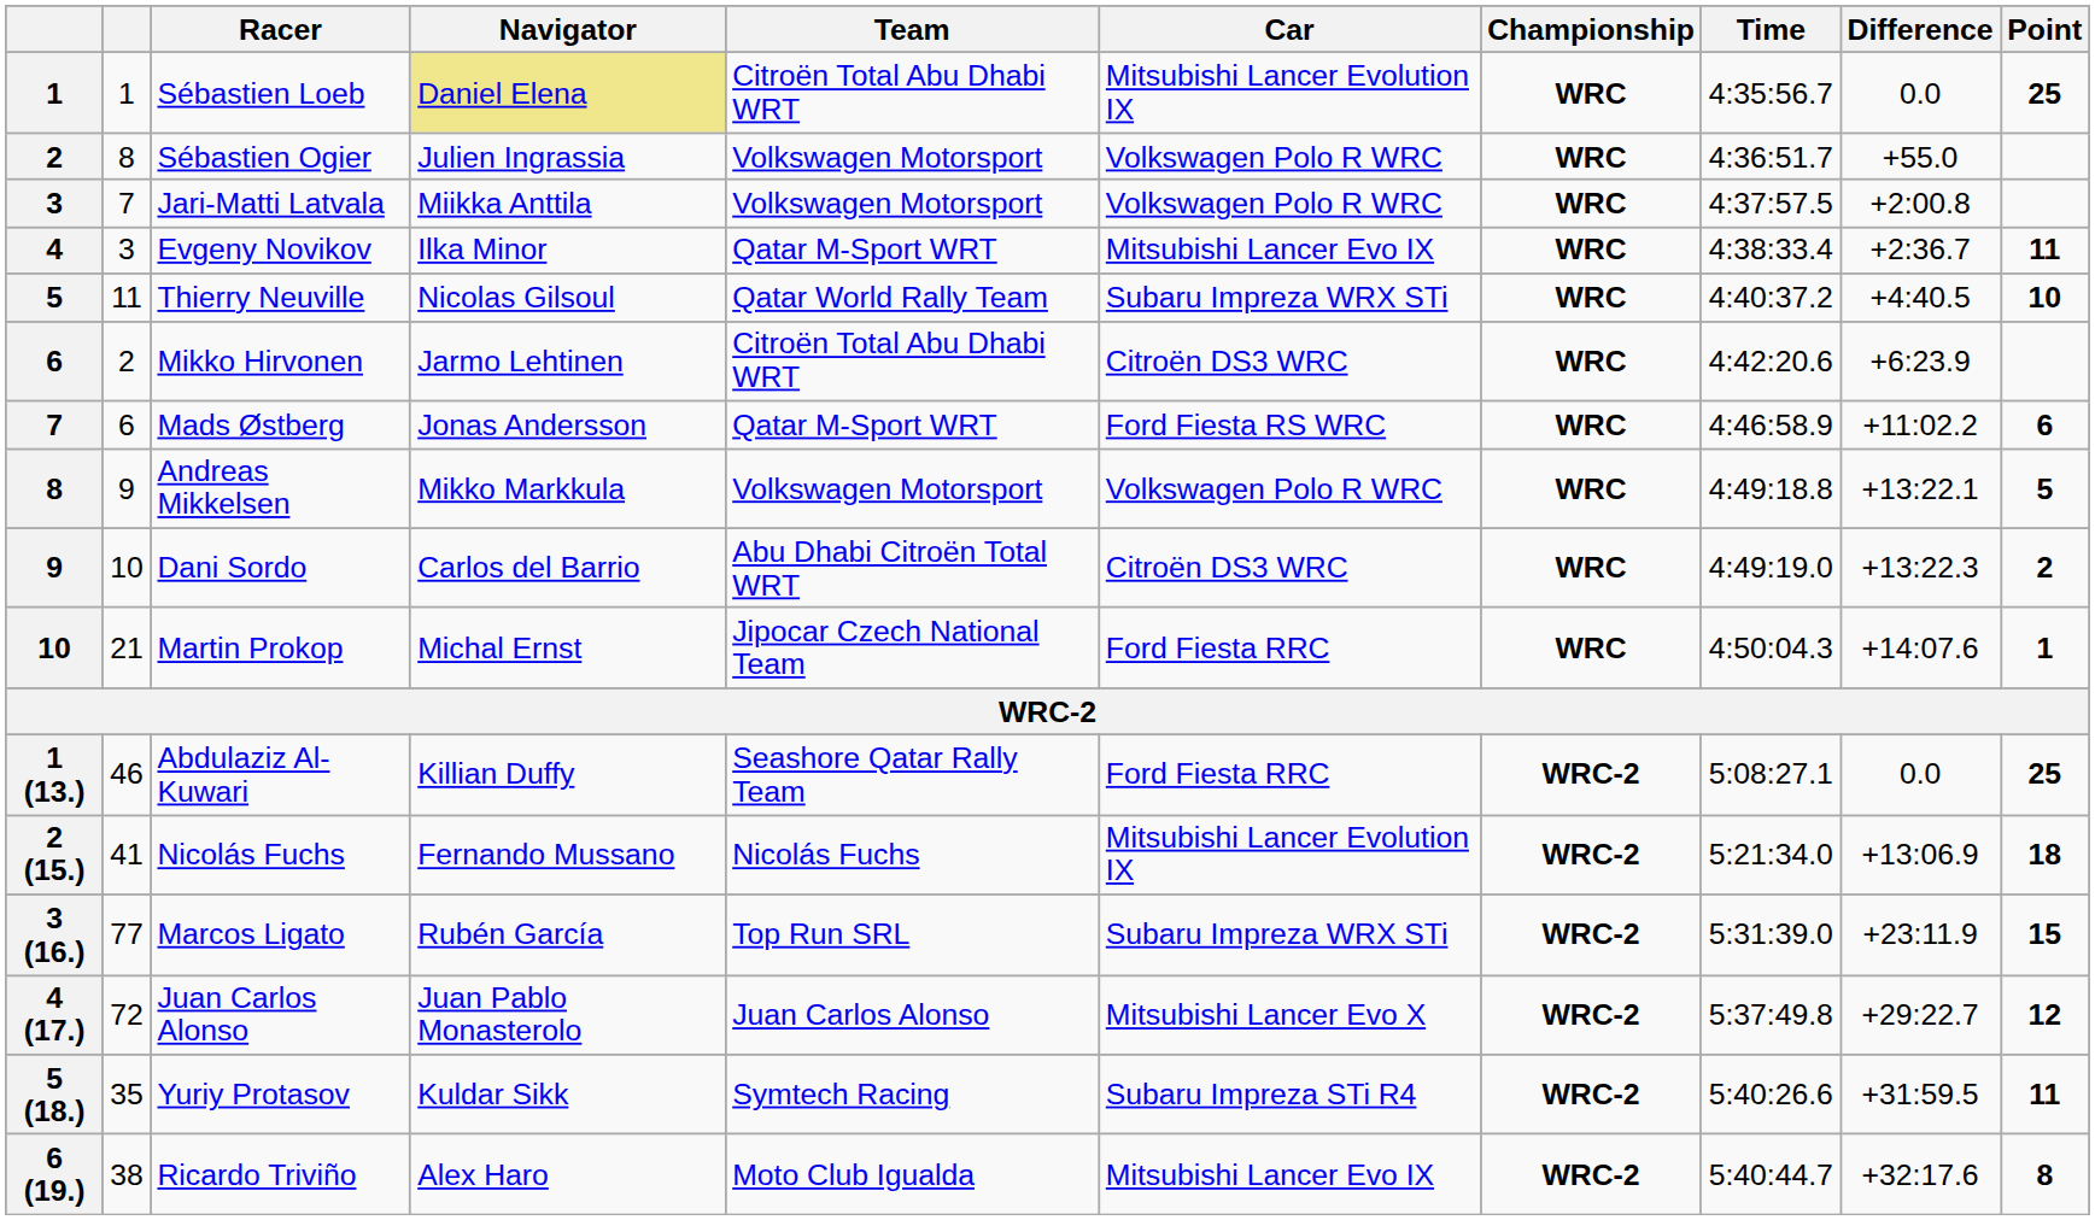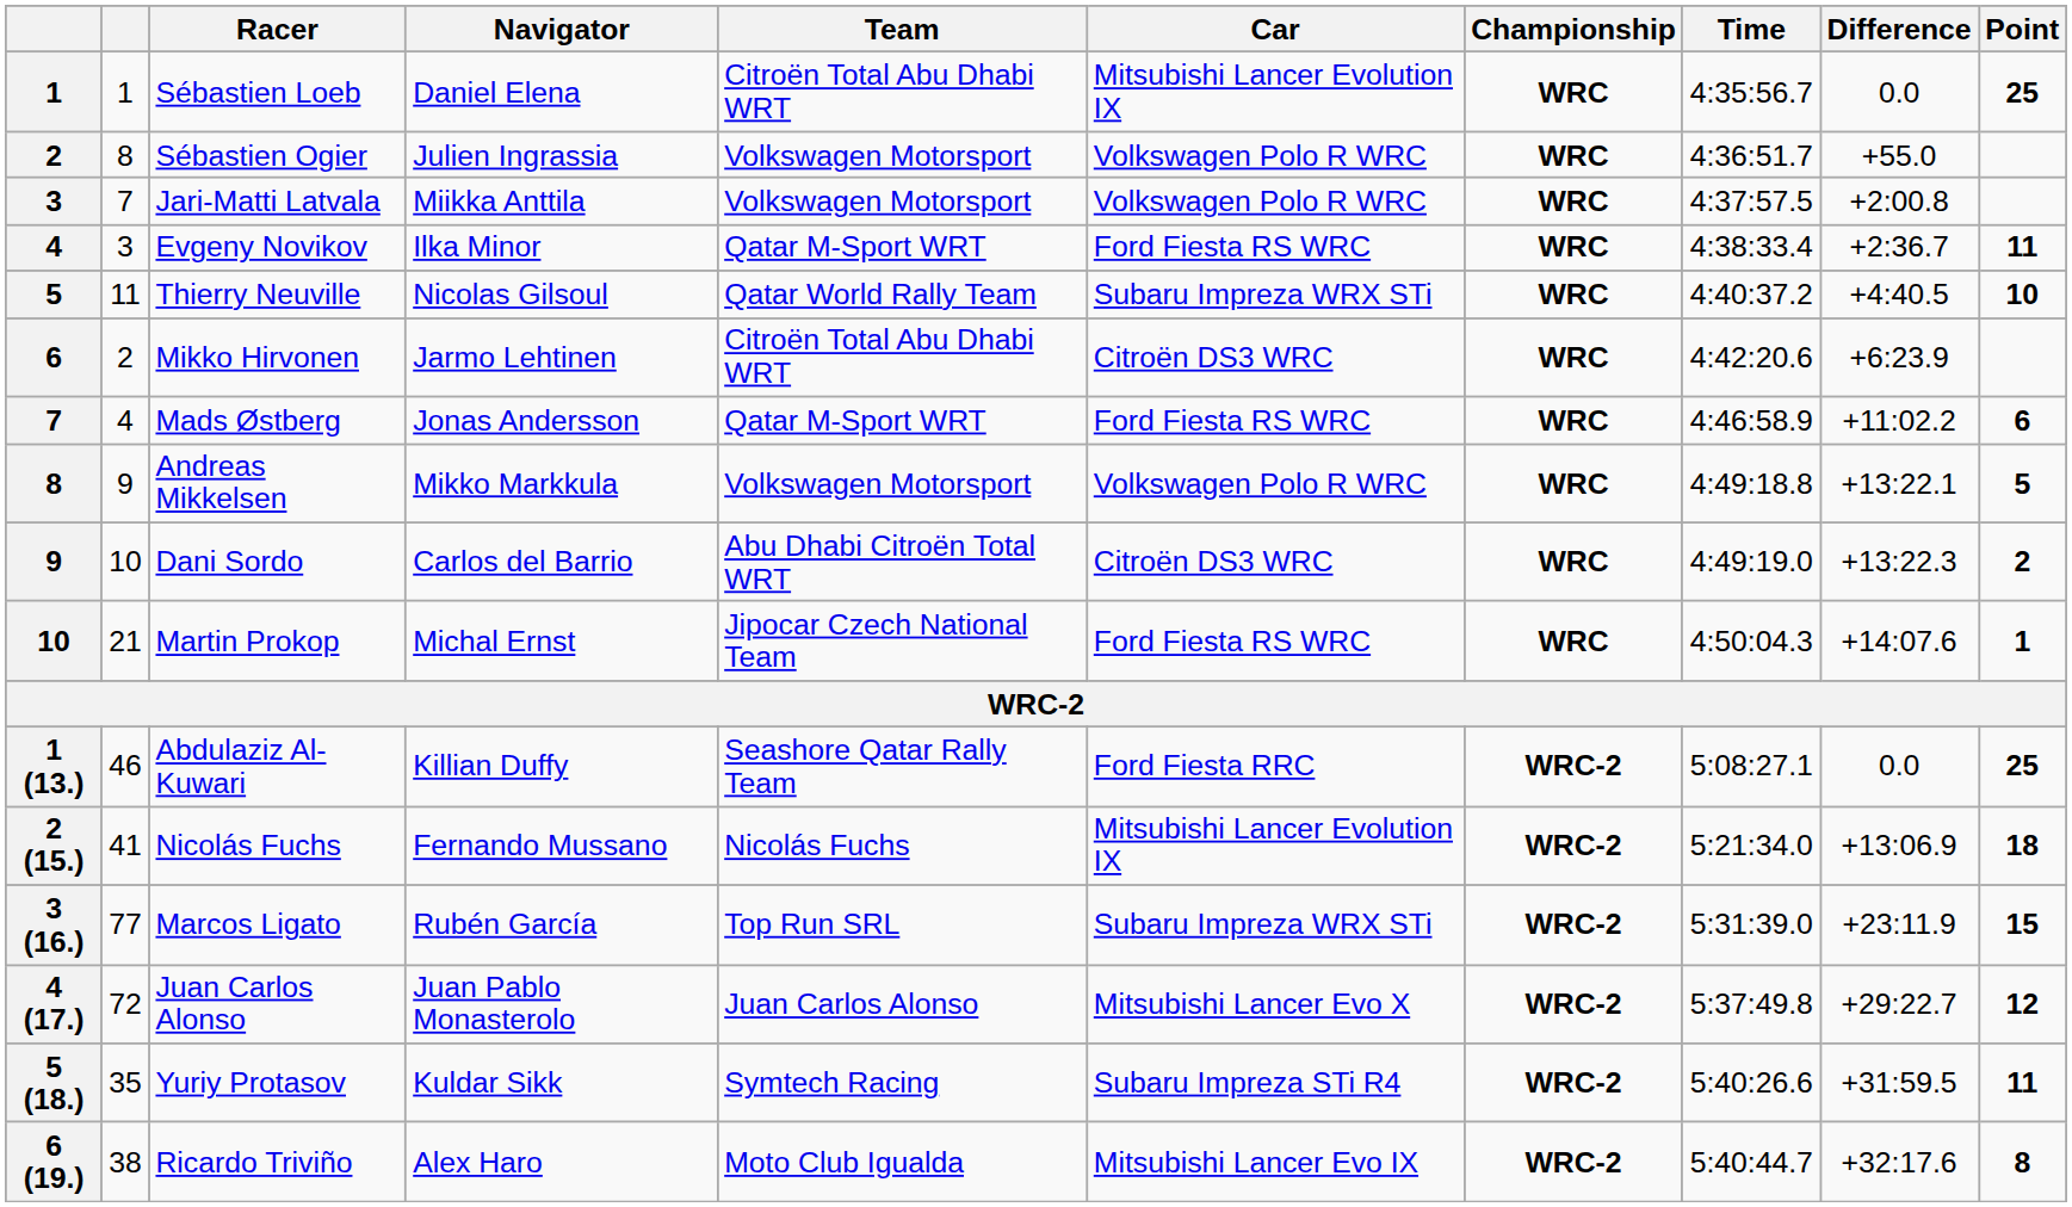 <table class="wikitable" width=90% style="text-align: left; font-size: 85%; max-width: 950px;">
 <tr>
 <th></th>
 <th></th>
 <th>Racer</th>
 <th>Navigator</th>
 <th>Team</th>
 <th>Car</th>
 <th>Championship</th>
 <th>Time</th>
 <th>Difference</th>
 <th>Point</th>
 </tr>
 <tr>
 <th>1</th>
 <td align="center">1</td>
 <td> <a href='#'>Sébastien Loeb</a></td>
-<td style="background: khaki;"> <a href='#'>Daniel Elena</a></td>
+<td> <a href='#'>Daniel Elena</a></td>
 <td> <a href='#'>Citroën Total Abu Dhabi WRT</a></td>
 <td><a href='#'>Mitsubishi Lancer Evolution IX</a></td>
 <td align="center"><strong><span>WRC</span></strong></td>
 <td align="center">4:35:56.7</td>
 <td align="center">0.0</td>
 <td align="center"><strong>25</strong></td>
 </tr>
 <tr>
 <th>2</th>
 <td align="center">8</td>
 <td> <a href='#'>Sébastien Ogier</a></td>
 <td> <a href='#'>Julien Ingrassia</a></td>
 <td> <a href='#'>Volkswagen Motorsport</a></td>
 <td><a href='#'>Volkswagen Polo R WRC</a></td>
 <td align="center"><strong><span>WRC</span></strong></td>
 <td align="center">4:36:51.7</td>
 <td align="center">+55.0</td>
 <td align="center"><strong></strong></td>
 </tr>
 <tr>
 <th>3</th>
 <td align="center">7</td>
 <td> <a href='#'>Jari-Matti Latvala</a></td>
 <td> <a href='#'>Miikka Anttila</a></td>
 <td> <a href='#'>Volkswagen Motorsport</a></td>
 <td><a href='#'>Volkswagen Polo R WRC</a></td>
 <td align="center"><strong><span>WRC</span></strong></td>
 <td align="center">4:37:57.5</td>
 <td align="center">+2:00.8</td>
 <td align="center"><strong></strong></td>
 </tr>
 <tr>
 <th>4</th>
 <td align="center">3</td>
 <td> <a href='#'>Evgeny Novikov</a></td>
 <td> <a href='#'>Ilka Minor</a></td>
 <td> <a href='#'>Qatar M-Sport WRT</a></td>
-<td><a href='#'>Mitsubishi Lancer Evo IX</a></td>
+<td><a href='#'>Ford Fiesta RS WRC</a></td>
 <td align="center"><strong><span>WRC</span></strong></td>
 <td align="center">4:38:33.4</td>
 <td align="center">+2:36.7</td>
 <td align="center"><strong>11</strong></td>
 </tr>
 <tr>
 <th>5</th>
 <td align="center">11</td>
 <td> <a href='#'>Thierry Neuville</a></td>
 <td> <a href='#'>Nicolas Gilsoul</a></td>
 <td> <a href='#'>Qatar World Rally Team</a></td>
 <td><a href='#'>Subaru Impreza WRX STi</a></td>
 <td align="center"><strong><span>WRC</span></strong></td>
 <td align="center">4:40:37.2</td>
 <td align="center">+4:40.5</td>
 <td align="center"><strong>10</strong></td>
 </tr>
 <tr>
 <th>6</th>
 <td align="center">2</td>
 <td> <a href='#'>Mikko Hirvonen</a></td>
 <td> <a href='#'>Jarmo Lehtinen</a></td>
 <td> <a href='#'>Citroën Total Abu Dhabi WRT</a></td>
 <td><a href='#'>Citroën DS3 WRC</a></td>
 <td align="center"><strong><span>WRC</span></strong></td>
 <td align="center">4:42:20.6</td>
 <td align="center">+6:23.9</td>
 <td align="center"><strong></strong></td>
 </tr>
 <tr>
 <th>7</th>
-<td align="center">6</td>
+<td align="center">4</td>
 <td> <a href='#'>Mads Østberg</a></td>
 <td> <a href='#'>Jonas Andersson</a></td>
 <td> <a href='#'>Qatar M-Sport WRT</a></td>
 <td><a href='#'>Ford Fiesta RS WRC</a></td>
 <td align="center"><strong><span>WRC</span></strong></td>
 <td align="center">4:46:58.9</td>
 <td align="center">+11:02.2</td>
 <td align="center"><strong>6</strong></td>
 </tr>
 <tr>
 <th>8</th>
 <td align="center">9</td>
 <td> <a href='#'>Andreas Mikkelsen</a></td>
 <td> <a href='#'>Mikko Markkula</a></td>
 <td> <a href='#'>Volkswagen Motorsport</a></td>
 <td><a href='#'>Volkswagen Polo R WRC</a></td>
 <td align="center"><strong><span>WRC</span></strong></td>
 <td align="center">4:49:18.8</td>
 <td align="center">+13:22.1</td>
 <td align="center"><strong>5</strong></td>
 </tr>
 <tr>
 <th>9</th>
 <td align="center">10</td>
 <td> <a href='#'>Dani Sordo</a></td>
 <td> <a href='#'>Carlos del Barrio</a></td>
 <td> <a href='#'>Abu Dhabi Citroën Total WRT</a></td>
 <td><a href='#'>Citroën DS3 WRC</a></td>
 <td align="center"><strong><span>WRC</span></strong></td>
 <td align="center">4:49:19.0</td>
 <td align="center">+13:22.3</td>
 <td align="center"><strong>2</strong></td>
 </tr>
 <tr>
 <th>10</th>
 <td align="center">21</td>
 <td> <a href='#'>Martin Prokop</a></td>
 <td> <a href='#'>Michal Ernst</a></td>
 <td> <a href='#'>Jipocar Czech National Team</a></td>
-<td><a href='#'>Ford Fiesta RRC</a></td>
+<td><a href='#'>Ford Fiesta RS WRC</a></td>
 <td align="center"><strong><span>WRC</span></strong></td>
 <td align="center">4:50:04.3</td>
 <td align="center">+14:07.6</td>
 <td align="center"><strong>1</strong></td>
 </tr>
 <tr>
 <th colspan=10>WRC-2</th>
 </tr>
 <tr>
 <th>1 (13.)</th>
 <td align="center">46</td>
 <td> <a href='#'>Abdulaziz Al-Kuwari</a></td>
 <td> <a href='#'>Killian Duffy</a></td>
 <td> <a href='#'>Seashore Qatar Rally Team</a></td>
 <td><a href='#'>Ford Fiesta RRC</a></td>
 <td align="center"><strong><span>WRC-2</span></strong></td>
 <td align="center">5:08:27.1</td>
 <td align="center">0.0</td>
 <td align="center"><strong>25</strong></td>
 </tr>
 <tr>
 <th>2 (15.)</th>
 <td align="center">41</td>
 <td> <a href='#'>Nicolás Fuchs</a></td>
 <td> <a href='#'>Fernando Mussano</a></td>
 <td> <a href='#'>Nicolás Fuchs</a></td>
 <td><a href='#'>Mitsubishi Lancer Evolution IX</a></td>
 <td align="center"><strong><span>WRC-2</span></strong></td>
 <td align="center">5:21:34.0</td>
 <td align="center">+13:06.9</td>
 <td align="center"><strong>18</strong></td>
 </tr>
 <tr>
 <th>3 (16.)</th>
 <td align="center">77</td>
 <td> <a href='#'>Marcos Ligato</a></td>
 <td> <a href='#'>Rubén García</a></td>
 <td> <a href='#'>Top Run SRL</a></td>
 <td><a href='#'>Subaru Impreza WRX STi</a></td>
 <td align="center"><strong><span>WRC-2</span></strong></td>
 <td align="center">5:31:39.0</td>
 <td align="center">+23:11.9</td>
 <td align="center"><strong>15</strong></td>
 </tr>
 <tr>
 <th>4 (17.)</th>
 <td align="center">72</td>
 <td> <a href='#'>Juan Carlos Alonso</a></td>
 <td> <a href='#'>Juan Pablo Monasterolo</a></td>
 <td> <a href='#'>Juan Carlos Alonso</a></td>
 <td><a href='#'>Mitsubishi Lancer Evo X</a></td>
 <td align="center"><strong><span>WRC-2</span></strong></td>
 <td align="center">5:37:49.8</td>
 <td align="center">+29:22.7</td>
 <td align="center"><strong>12</strong></td>
 </tr>
 <tr>
 <th>5 (18.)</th>
 <td align="center">35</td>
 <td> <a href='#'>Yuriy Protasov</a></td>
 <td> <a href='#'>Kuldar Sikk</a></td>
 <td> <a href='#'>Symtech Racing</a></td>
 <td><a href='#'>Subaru Impreza STi R4</a></td>
 <td align="center"><strong><span>WRC-2</span></strong></td>
 <td align="center">5:40:26.6</td>
 <td align="center">+31:59.5</td>
 <td align="center"><strong>11</strong></td>
 </tr>
 <tr>
 <th>6 (19.)</th>
 <td align="center">38</td>
 <td> <a href='#'>Ricardo Triviño</a></td>
 <td> <a href='#'>Alex Haro</a></td>
 <td> <a href='#'>Moto Club Igualda</a></td>
 <td><a href='#'>Mitsubishi Lancer Evo IX</a></td>
 <td align="center"><strong><span>WRC-2</span></strong></td>
 <td align="center">5:40:44.7</td>
 <td align="center">+32:17.6</td>
 <td align="center"><strong>8</strong></td>
 </tr>
 <tr>
 </tr>
 </table>
